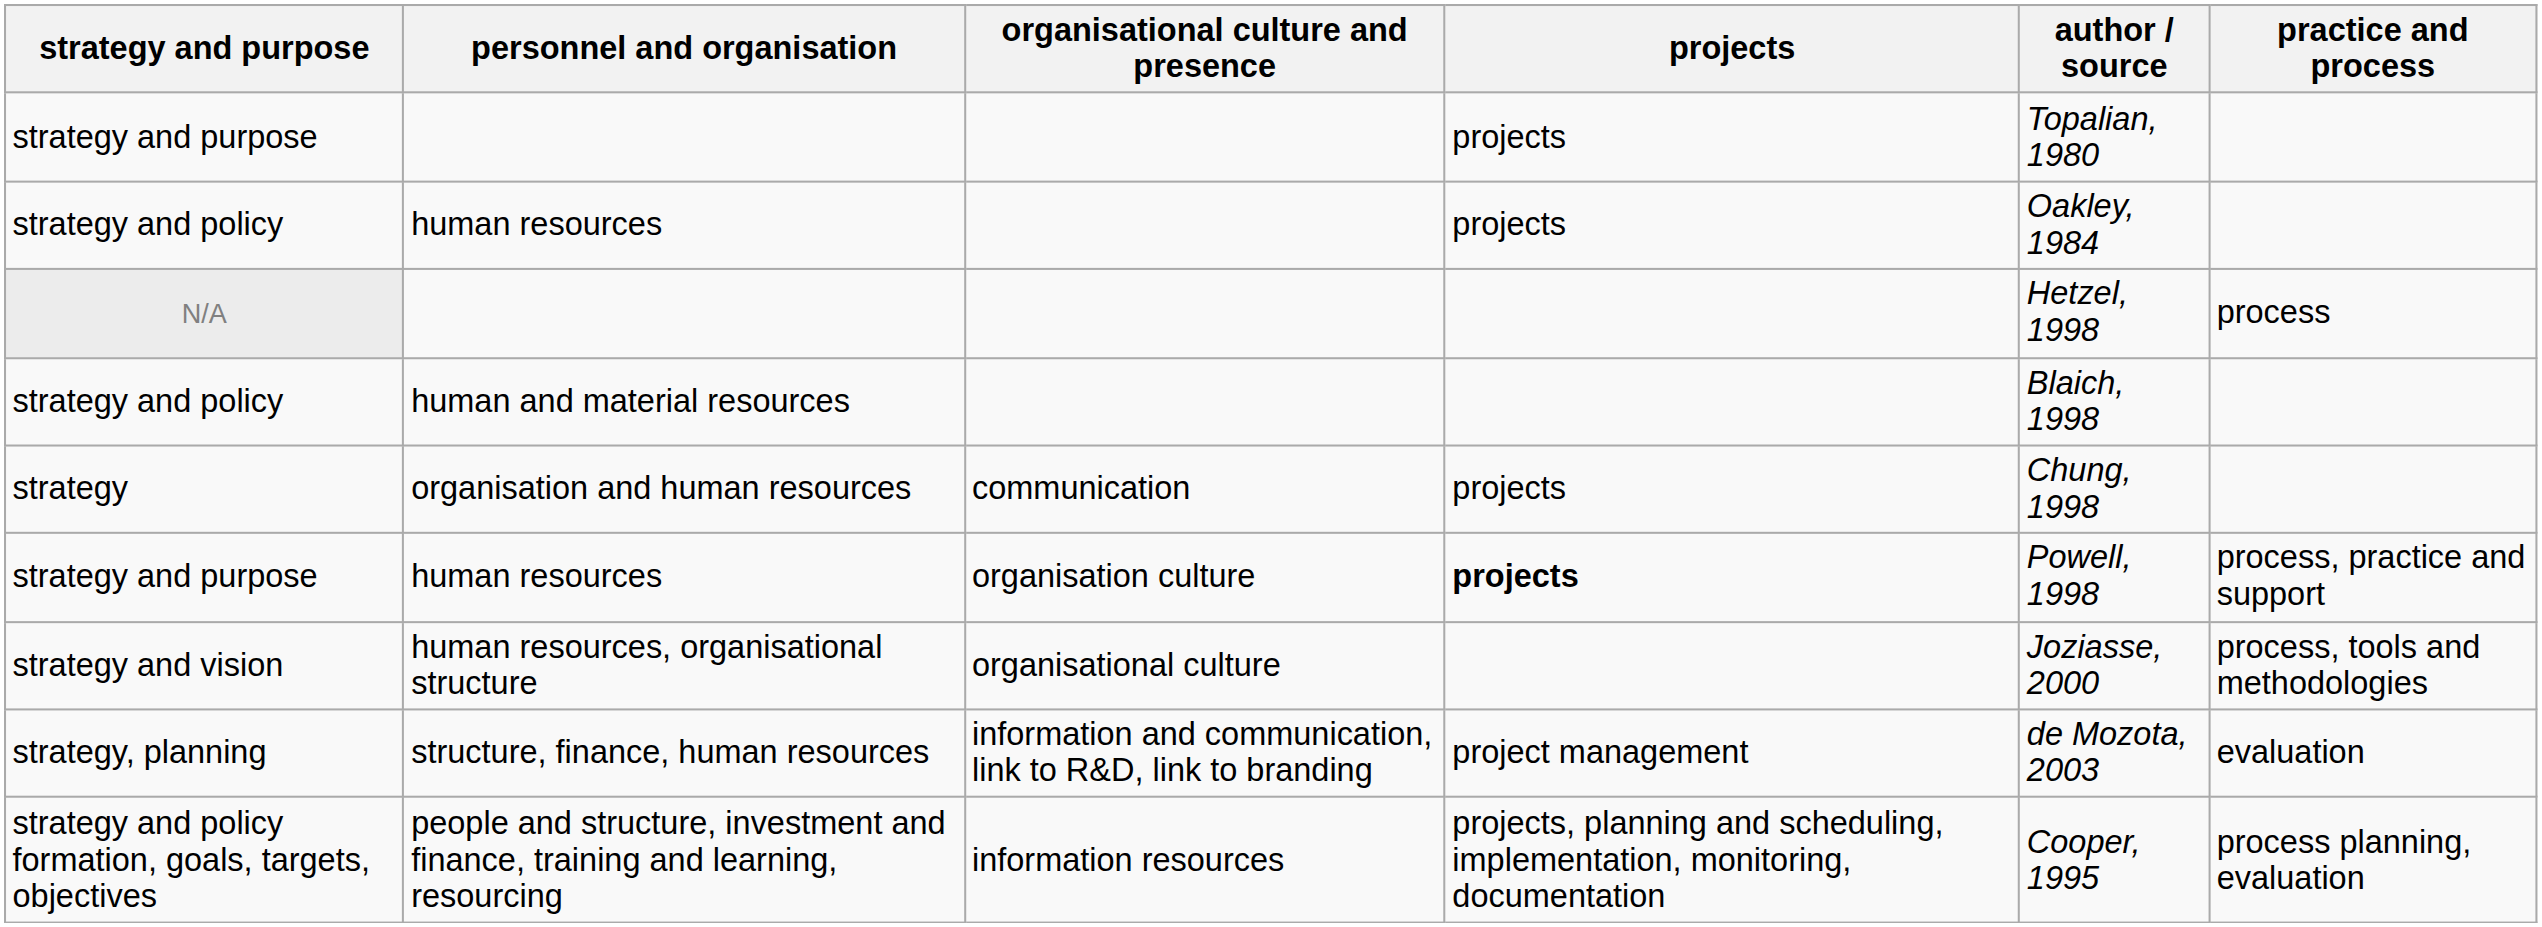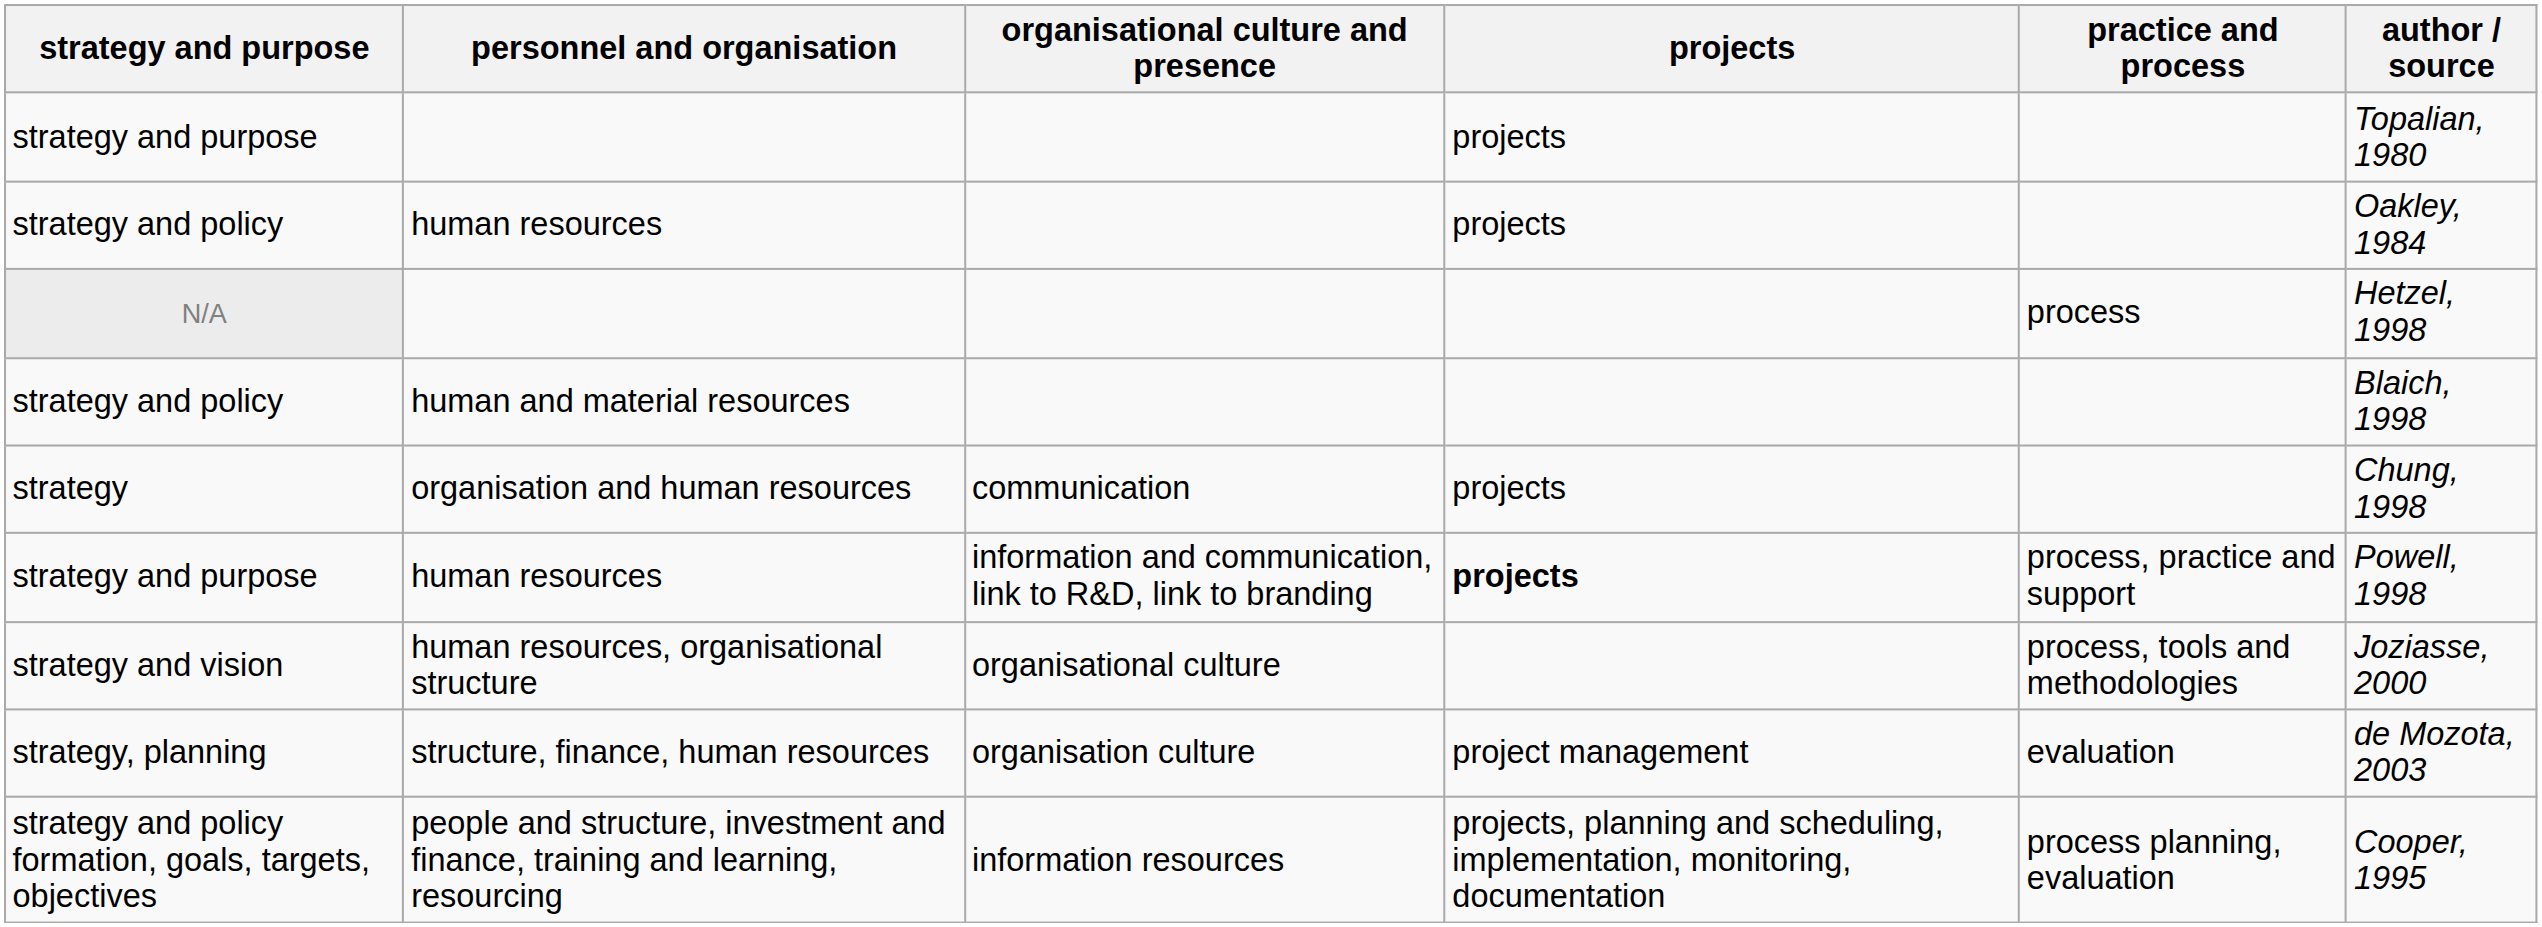 <table class="wikitable">
 <tr>
 <th>strategy and purpose</th>
 <th>personnel and organisation</th>
 <th>organisational culture and presence</th>
 <th>projects</th>
+<th>practice and process</th>
 <th>author / source</th>
-<th>practice and process</th>
 </tr>
 <tr>
 <td>strategy and purpose</td>
 <td></td>
 <td></td>
 <td>projects</td>
+<td></td>
 <td><em>Topalian, 1980</em> </td>
-<td></td>
 </tr>
 <tr>
 <td>strategy and policy</td>
 <td>human resources</td>
 <td></td>
 <td>projects</td>
+<td></td>
 <td><em>Oakley, 1984</em> </td>
-<td></td>
 </tr>
 <tr>
 <td style="background: #ececec; color: grey; vertical-align: middle; text-align:center;" class="table-na"><small>N/A</small></td>
 <td></td>
 <td></td>
 <td></td>
+<td>process</td>
 <td><em>Hetzel, 1998</em> </td>
-<td>process</td>
 </tr>
 <tr>
 <td>strategy and policy</td>
 <td>human and material resources</td>
 <td></td>
 <td></td>
+<td></td>
 <td><em>Blaich, 1998</em> </td>
-<td></td>
 </tr>
 <tr>
 <td>strategy</td>
 <td>organisation and human resources</td>
 <td>communication</td>
 <td>projects</td>
+<td></td>
 <td><em>Chung, 1998</em> </td>
-<td></td>
 </tr>
 <tr>
 <td>strategy and purpose</td>
 <td>human resources</td>
-<td>organisation culture</td>
+<td>information and communication, link to R&D, link to branding</td>
 <td><strong>projects</strong></td>
+<td>process, practice and support</td>
 <td><em>Powell, 1998</em> </td>
-<td>process, practice and support</td>
 </tr>
 <tr>
 <td>strategy and vision</td>
 <td>human resources, organisational structure</td>
 <td>organisational culture</td>
 <td></td>
+<td>process, tools and methodologies</td>
 <td><em>Joziasse, 2000</em> </td>
-<td>process, tools and methodologies</td>
 </tr>
 <tr>
 <td>strategy, planning</td>
 <td>structure, finance, human resources</td>
-<td>information and communication, link to R&D, link to branding</td>
+<td>organisation culture</td>
 <td>project management</td>
+<td>evaluation</td>
 <td><em>de Mozota, 2003</em> </td>
-<td>evaluation</td>
 </tr>
 <tr>
 <td>strategy and policy formation, goals, targets, objectives</td>
 <td>people and structure, investment and finance, training and learning, resourcing</td>
 <td>information resources</td>
 <td>projects, planning and scheduling, implementation, monitoring, documentation</td>
+<td>process planning, evaluation</td>
 <td><em>Cooper, 1995</em> </td>
-<td>process planning, evaluation</td>
 </tr>
 </table>
